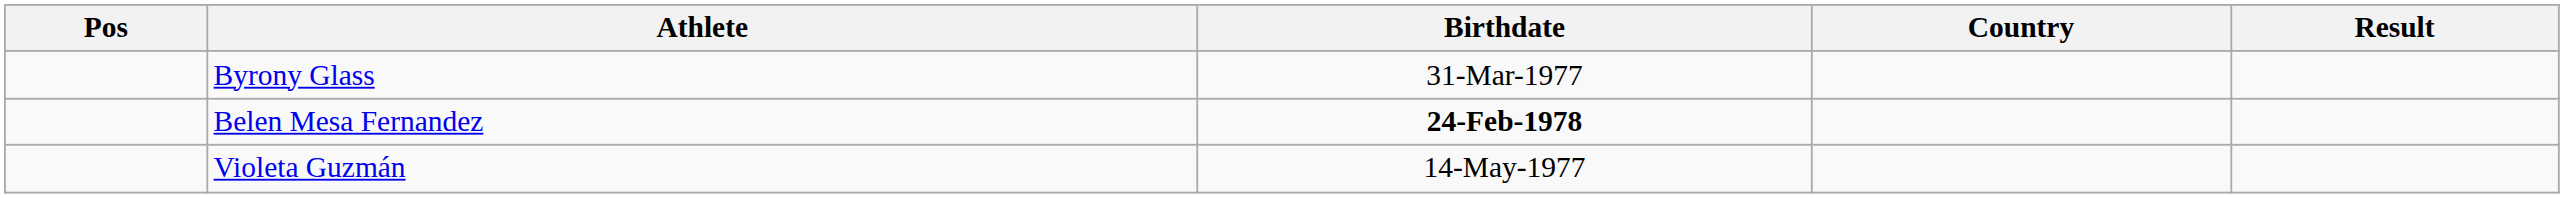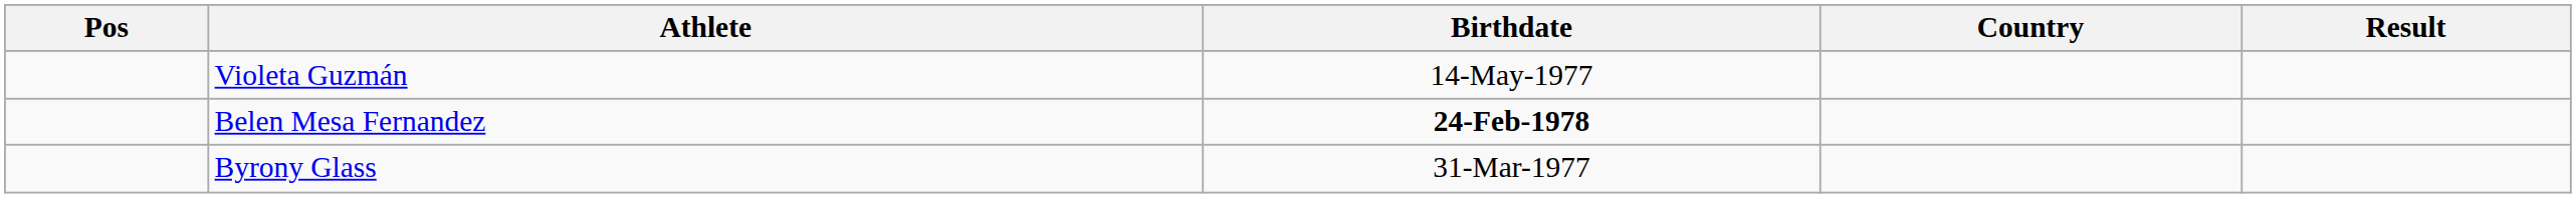 <table class="wikitable"  style="text-align:center; width:70%;">
 <tr>
 <th>Pos</th>
 <th>Athlete</th>
 <th>Birthdate</th>
 <th>Country</th>
 <th>Result</th>
 </tr>
 <tr>
 <td align=center></td>
-<td align=left><a href='#'>Byrony Glass</a></td>
-<td>31-Mar-1977</td>
+<td align=left><a href='#'>Violeta Guzmán</a></td>
+<td>14-May-1977</td>
 <td align=left></td>
 <td></td>
 </tr>
 <tr>
 <td align=center></td>
 <td align=left><a href='#'>Belen Mesa Fernandez</a></td>
 <td><strong>24-Feb-1978</strong></td>
 <td align=left></td>
 <td></td>
 </tr>
 <tr>
 <td align=center></td>
-<td align=left><a href='#'>Violeta Guzmán</a></td>
-<td>14-May-1977</td>
+<td align=left><a href='#'>Byrony Glass</a></td>
+<td>31-Mar-1977</td>
 <td align=left></td>
 <td></td>
 </tr>
 </table>
